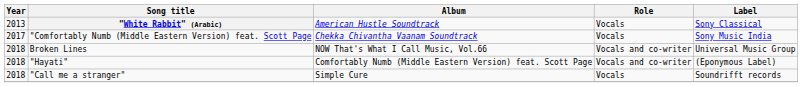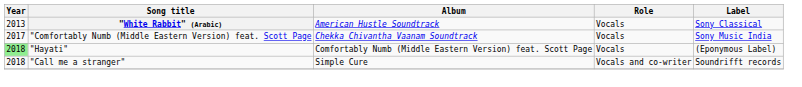 <table class="wikitable plainrowheaders" style="text-align:left;">
 <tr>
 <th scope="col" rowspan="1" style="width:2.5em;">Year</th>
 <th scope="col" rowspan="1">Song title</th>
 <th scope="col" rowspan="1">Album</th>
 <th scope="col" rowspan="1">Role</th>
 <th>Label</th>
 </tr>
 <tr>
 <td rowspan="1">2013</td>
 <th scope="row">"<a href='#'>White Rabbit</a>" <small>(Arabic)</small></th>
 <td><em><a href='#'>American Hustle Soundtrack</a></em></td>
 <td>Vocals</td>
 <td><a href='#'>Sony Classical</a></td>
 </tr>
 <tr>
 <td>2017</td>
 <td>"Comfortably Numb (Middle Eastern Version) feat. <a href='#'>Scott Page</a></td>
 <td><em><a href='#'>Chekka Chivantha Vaanam Soundtrack</a></em></td>
 <td>Vocals</td>
 <td><a href='#'>Sony Music India</a></td>
 </tr>
 <tr>
-<td>2018</td>
-<td>Broken Lines</td>
-<td>NOW That's What I Call Music, Vol.66</td>
-<td>Vocals and co-writer</td>
-<td>Universal Music Group</td>
-</tr>
-<tr>
-<td>2018</td>
+<td style="background: lightgreen;">2018</td>
 <td>"Hayati"</td>
 <td>Comfortably Numb (Middle Eastern Version) feat. Scott Page</td>
-<td>Vocals and co-writer</td>
+<td>Vocals</td>
 <td>(Eponymous Label)</td>
 </tr>
 <tr>
 <td>2018</td>
 <td>"Call me a stranger"</td>
 <td>Simple Cure</td>
-<td>Vocals</td>
+<td>Vocals and co-writer</td>
 <td>Soundrifft records</td>
 </tr>
 <tr>
 </tr>
 </table>
